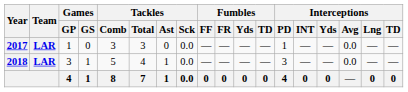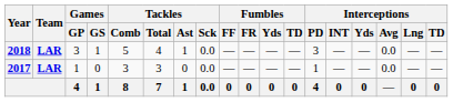 <table class=wikitable style="text-align:center;">
 <tr>
 <th rowspan="2">Year</th>
 <th rowspan="2">Team</th>
 <th colspan="2">Games</th>
 <th colspan="4">Tackles</th>
 <th colspan="4">Fumbles</th>
 <th colspan="6">Interceptions</th>
 </tr>
 <tr>
 <th>GP</th>
 <th>GS</th>
 <th>Comb</th>
 <th>Total</th>
 <th>Ast</th>
 <th>Sck</th>
 <th>FF</th>
 <th>FR</th>
 <th>Yds</th>
 <th>TD</th>
 <th>PD</th>
 <th>INT</th>
 <th>Yds</th>
 <th>Avg</th>
 <th>Lng</th>
 <th>TD</th>
 </tr>
 <tr>
+<th><a href='#'>2018</a></th>
+<th><a href='#'>LAR</a></th>
+<td>3</td>
+<td>1</td>
+<td>5</td>
+<td>4</td>
+<td>1</td>
+<td>0.0</td>
+<td>—</td>
+<td>—</td>
+<td>—</td>
+<td>—</td>
+<td>3</td>
+<td>—</td>
+<td>—</td>
+<td>0.0</td>
+<td>—</td>
+<td>—</td>
+</tr>
+<tr>
 <th><a href='#'>2017</a></th>
 <th><a href='#'>LAR</a></th>
 <td>1</td>
 <td>0</td>
 <td>3</td>
 <td>3</td>
 <td>0</td>
 <td>0.0</td>
 <td>—</td>
 <td>—</td>
 <td>—</td>
 <td>—</td>
 <td>1</td>
-<td>—</td>
-<td>—</td>
-<td>0.0</td>
-<td>—</td>
-<td>—</td>
-</tr>
-<tr>
-<th><a href='#'>2018</a></th>
-<th><a href='#'>LAR</a></th>
-<td>3</td>
-<td>1</td>
-<td>5</td>
-<td>4</td>
-<td>1</td>
-<td>0.0</td>
-<td>—</td>
-<td>—</td>
-<td>—</td>
-<td>—</td>
-<td>3</td>
 <td>—</td>
 <td>—</td>
 <td>0.0</td>
 <td>—</td>
 <td>—</td>
 </tr>
 <tr>
 <th colspan="2"></th>
 <th>4</th>
 <th>1</th>
 <th>8</th>
 <th>7</th>
 <th>1</th>
 <th>0.0</th>
 <th>0</th>
 <th>0</th>
 <th>0</th>
 <th>0</th>
 <th>4</th>
 <th>0</th>
 <th>0</th>
 <th>—</th>
 <th>0</th>
 <th>0</th>
 </tr>
 </table>
